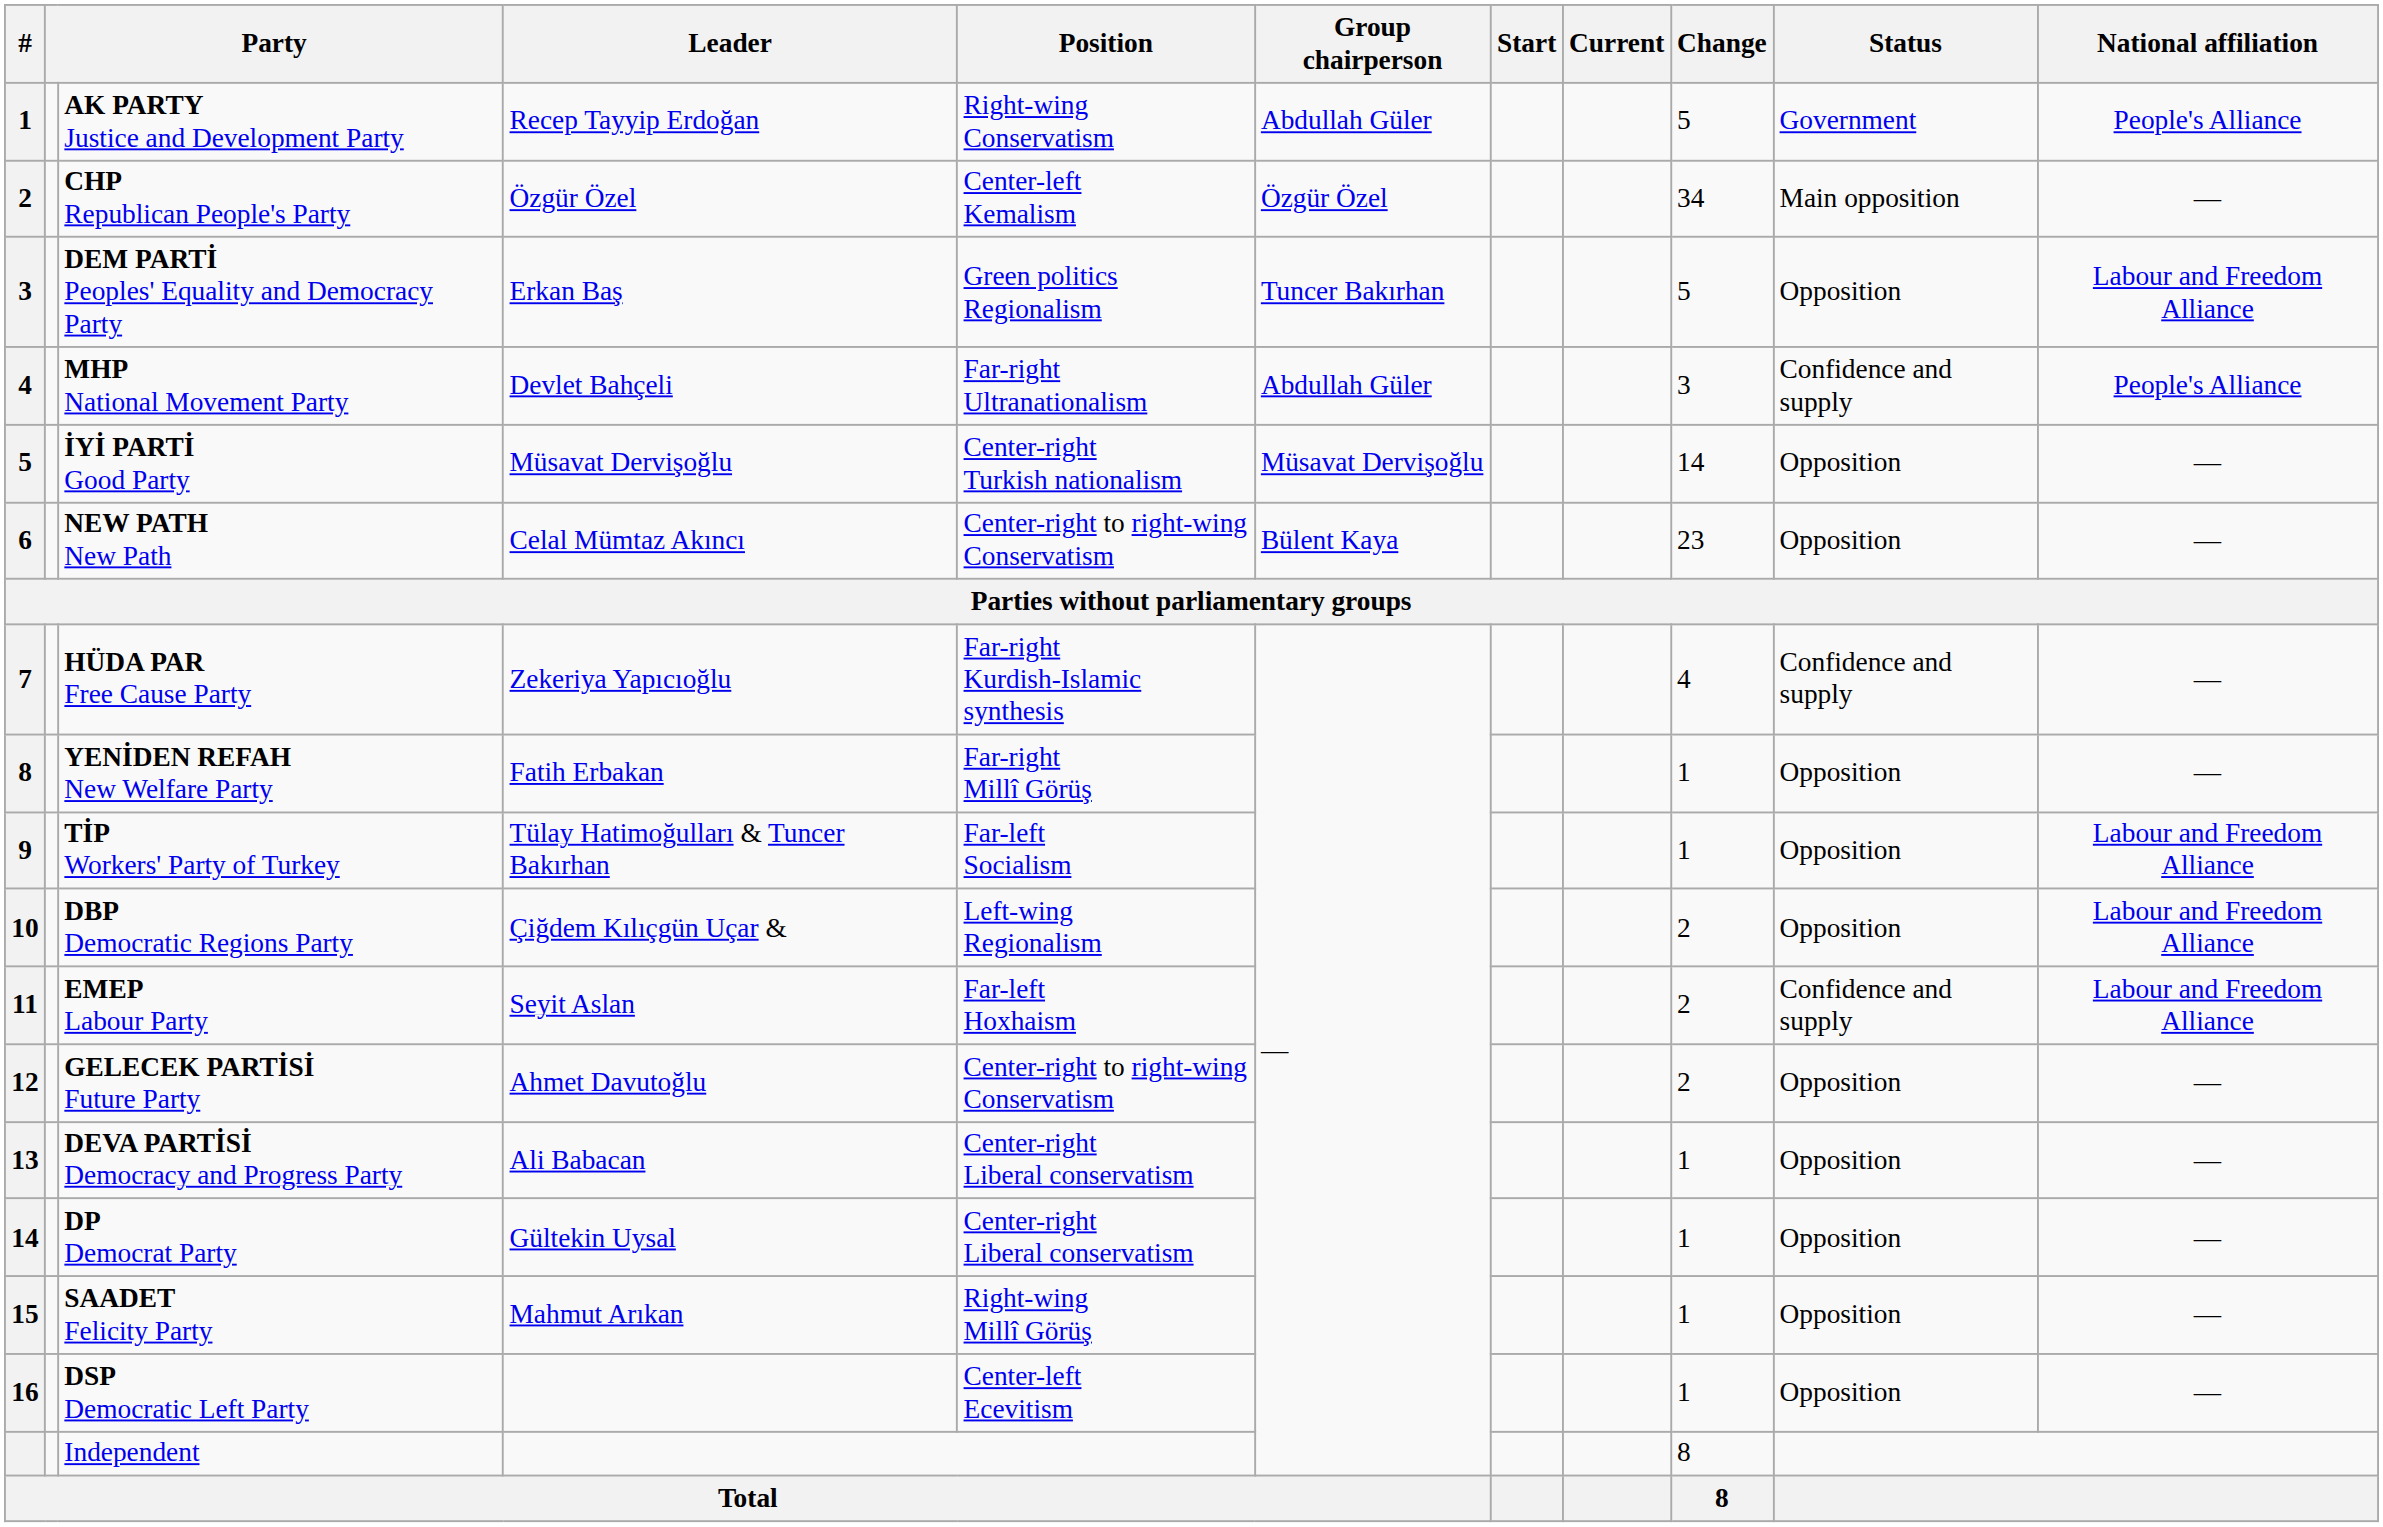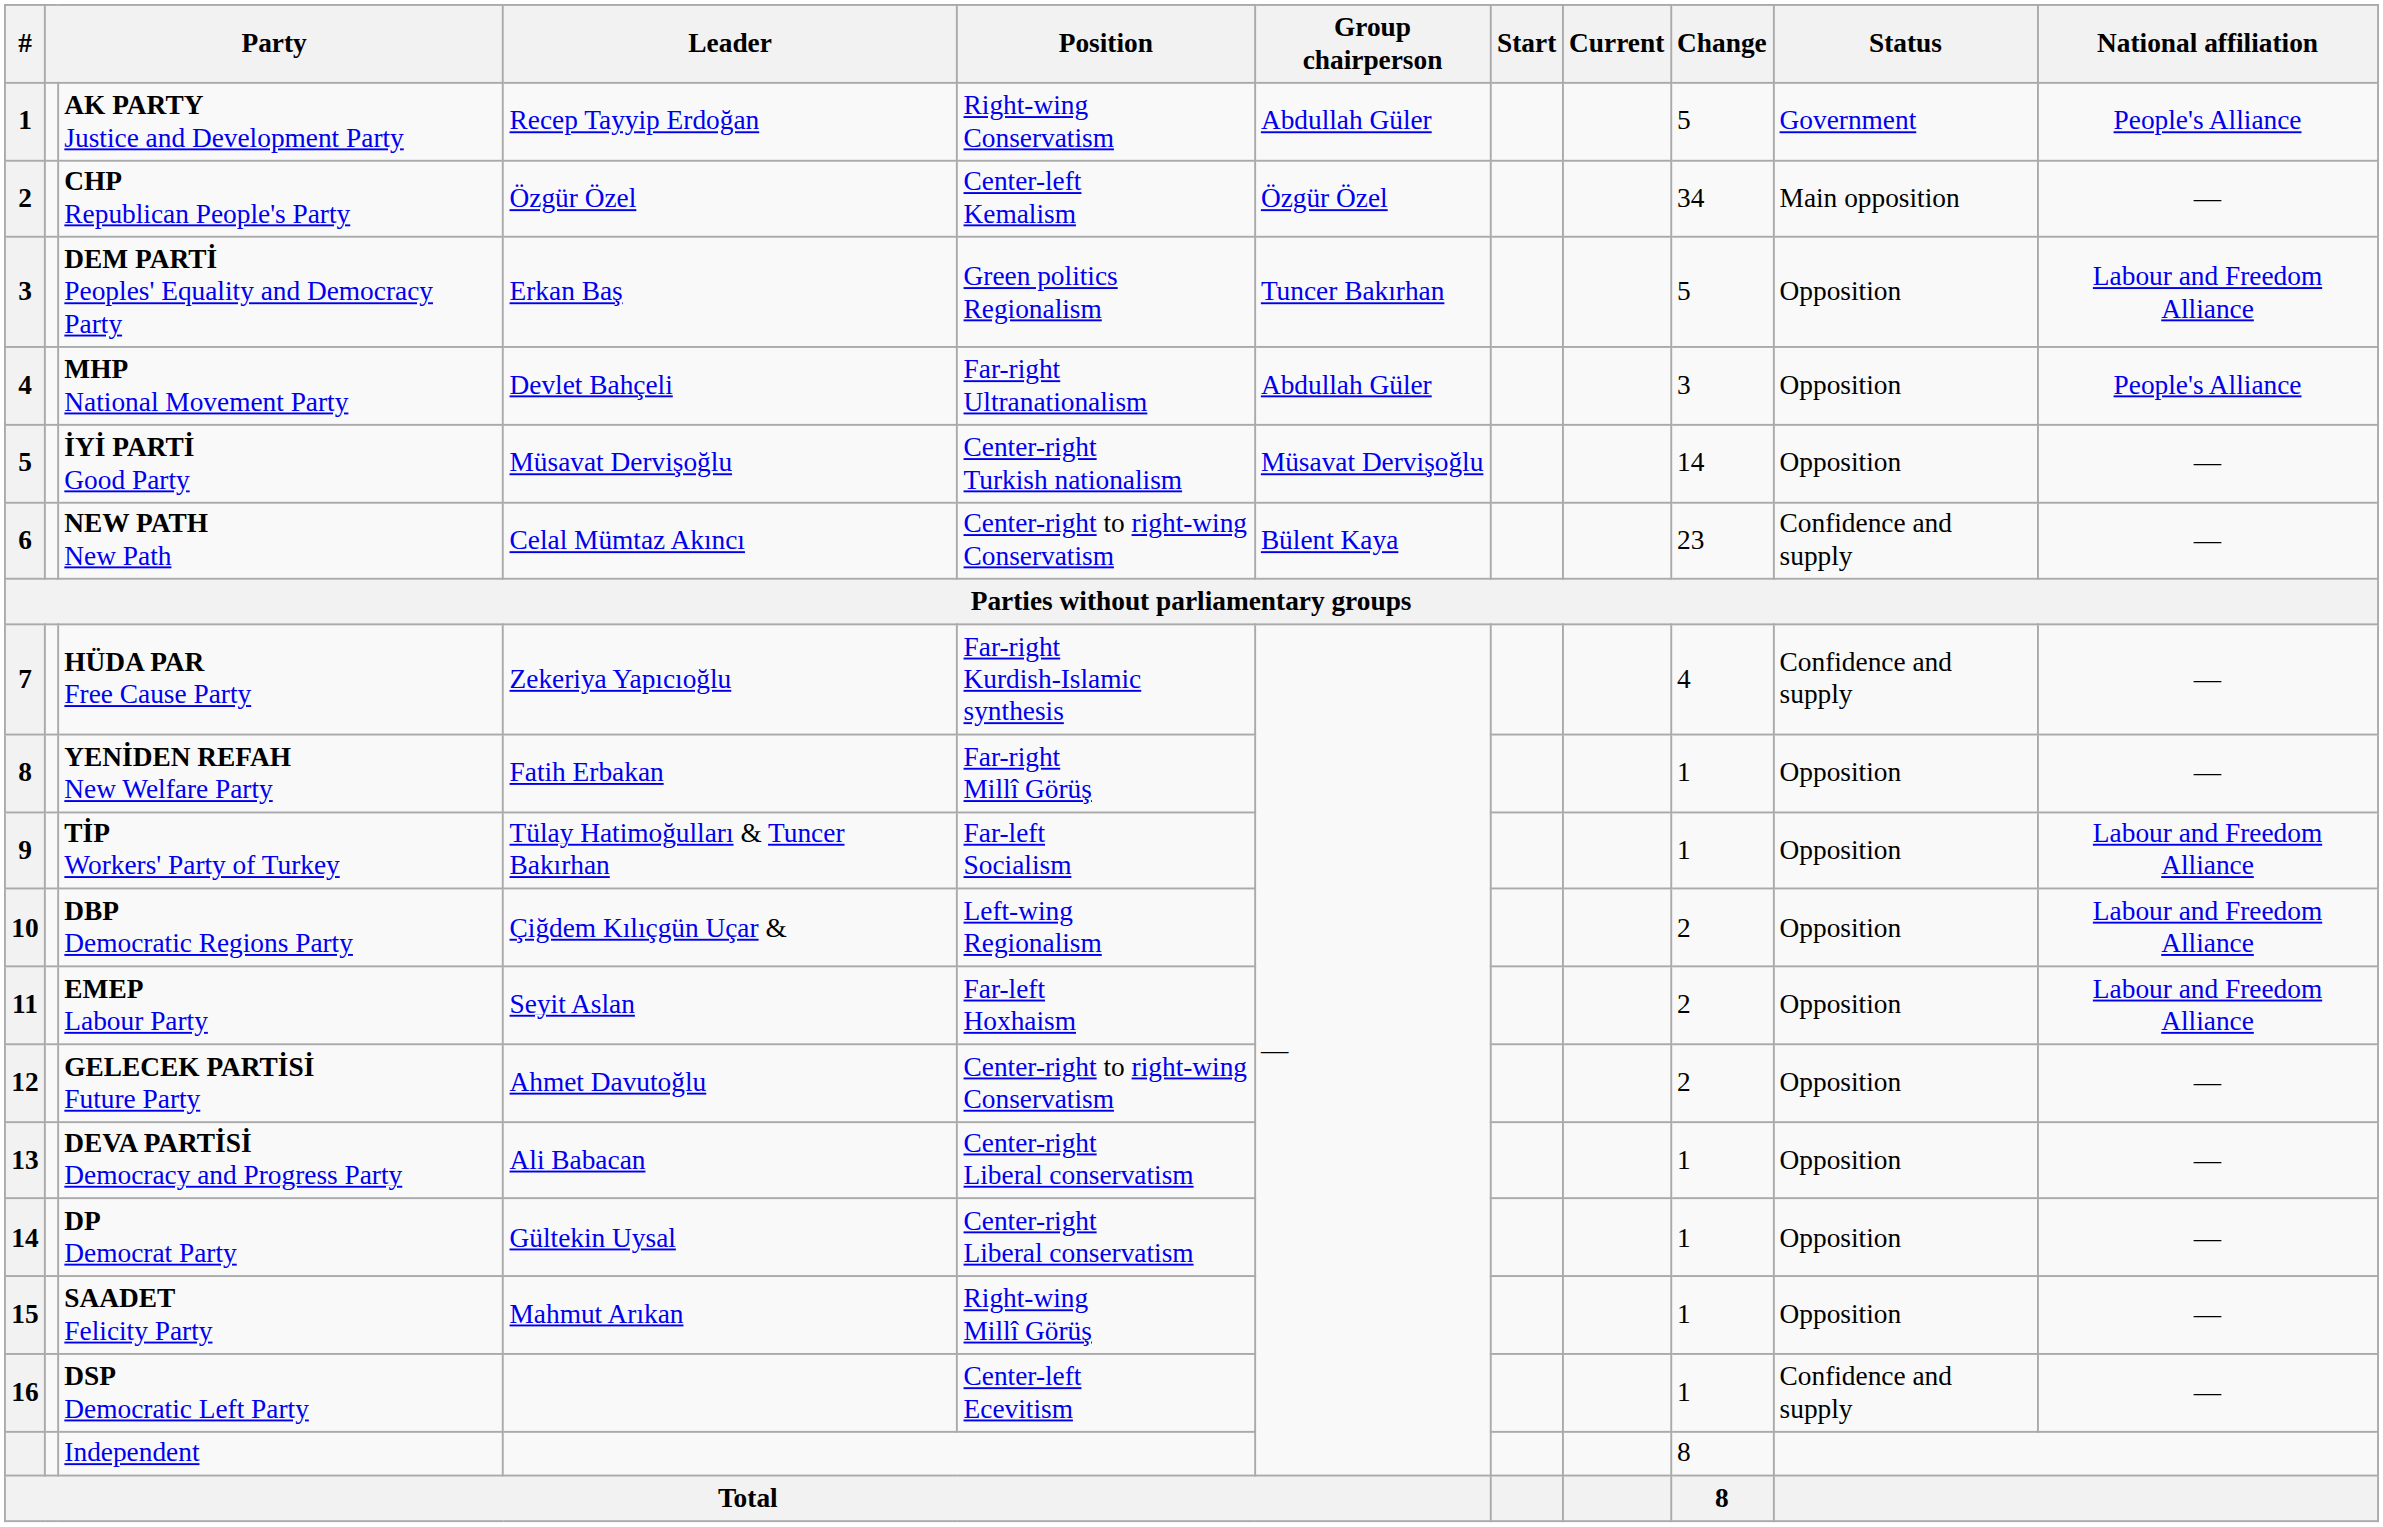 <table class=wikitable style="font-size:90%;">
 <tr>
 <th colspan="1" scope="col">#</th>
 <th colspan="2" scope="col">Party</th>
 <th>Leader</th>
 <th>Position</th>
 <th>Group chairperson</th>
 <th>Start</th>
 <th>Current</th>
 <th>Change</th>
 <th>Status</th>
 <th>National affiliation</th>
 </tr>
 <tr>
 <th colspan="1" scope="col">1</th>
 <td></td>
 <td><strong>AK PARTY</strong> <br> <a href='#'>Justice and Development Party</a></td>
 <td><a href='#'>Recep Tayyip Erdoğan</a></td>
 <td><a href='#'>Right-wing</a><br><a href='#'>Conservatism</a></td>
 <td><a href='#'>Abdullah Güler</a></td>
 <td></td>
 <td></td>
 <td> 5</td>
 <td><a href='#'>Government</a></td>
 <td align="center"><a href='#'>People's Alliance</a></td>
 </tr>
 <tr>
 <th colspan="1" scope="col">2</th>
 <td></td>
 <td><strong>CHP</strong> <br> <a href='#'>Republican People's Party</a></td>
 <td><a href='#'>Özgür Özel</a></td>
 <td><a href='#'>Center-left</a><br><a href='#'>Kemalism</a></td>
 <td><a href='#'>Özgür Özel</a></td>
 <td></td>
 <td></td>
 <td> 34</td>
 <td>Main opposition</td>
 <td align="center">—</td>
 </tr>
 <tr>
 <th colspan="1" scope="col">3</th>
 <td></td>
 <td><strong>DEM PARTİ</strong> <br> <a href='#'>Peoples' Equality and Democracy Party</a></td>
 <td><a href='#'>Erkan Baş</a></td>
 <td><a href='#'>Green politics</a><br><a href='#'>Regionalism</a></td>
 <td><a href='#'>Tuncer Bakırhan</a></td>
 <td></td>
 <td></td>
 <td> 5</td>
 <td>Opposition</td>
 <td align="center"><a href='#'>Labour and Freedom Alliance</a></td>
 </tr>
 <tr>
 <th colspan="1" scope="col">4</th>
 <td></td>
 <td><strong>MHP</strong> <br> <a href='#'>National Movement Party</a></td>
 <td><a href='#'>Devlet Bahçeli</a></td>
 <td><a href='#'>Far-right</a><br><a href='#'>Ultranationalism</a></td>
 <td><a href='#'>Abdullah Güler</a></td>
 <td></td>
 <td></td>
 <td> 3</td>
-<td>Confidence and supply</td>
+<td>Opposition</td>
 <td align="center"><a href='#'>People's Alliance</a></td>
 </tr>
 <tr>
 <th colspan="1" scope="col">5</th>
 <td></td>
 <td><strong>İYİ PARTİ</strong> <br> <a href='#'>Good Party</a></td>
 <td><a href='#'>Müsavat Dervişoğlu</a></td>
 <td><a href='#'>Center-right</a><br><a href='#'>Turkish nationalism</a></td>
 <td><a href='#'>Müsavat Dervişoğlu</a></td>
 <td></td>
 <td></td>
 <td> 14</td>
 <td>Opposition</td>
 <td align="center">—</td>
 </tr>
 <tr>
 <th colspan="1" scope="col">6</th>
 <td></td>
 <td><strong>NEW PATH</strong> <br> <a href='#'>New Path</a></td>
 <td><a href='#'>Celal Mümtaz Akıncı</a></td>
 <td><a href='#'>Center-right</a> to <a href='#'>right-wing</a><br><a href='#'>Conservatism</a></td>
 <td><a href='#'>Bülent Kaya</a></td>
 <td></td>
 <td></td>
 <td> 23</td>
-<td>Opposition</td>
+<td>Confidence and supply</td>
 <td align="center">—</td>
 </tr>
 <tr>
 <th colspan="11">Parties without parliamentary groups</th>
 </tr>
 <tr>
 <th colspan="1" scope="col">7</th>
 <td></td>
 <td><strong>HÜDA PAR</strong> <br> <a href='#'>Free Cause Party</a></td>
 <td><a href='#'>Zekeriya Yapıcıoğlu</a></td>
 <td><a href='#'>Far-right</a><br><a href='#'>Kurdish-Islamic synthesis</a></td>
 <td rowspan="11">—</td>
 <td></td>
 <td></td>
 <td> 4</td>
 <td>Confidence and supply</td>
 <td align="center">—</td>
 </tr>
 <tr>
 <th colspan="1" scope="col">8</th>
 <td></td>
 <td><strong>YENİDEN REFAH</strong> <br> <a href='#'>New Welfare Party</a></td>
 <td><a href='#'>Fatih Erbakan</a></td>
 <td><a href='#'>Far-right</a><br><a href='#'>Millî Görüş</a></td>
 <td></td>
 <td></td>
 <td> 1</td>
 <td>Opposition</td>
 <td align="center">—</td>
 </tr>
 <tr>
 <th colspan="1" scope="col">9</th>
 <td></td>
 <td><strong>TİP</strong> <br> <a href='#'>Workers' Party of Turkey</a></td>
 <td><a href='#'>Tülay Hatimoğulları</a> & <a href='#'>Tuncer Bakırhan</a></td>
 <td><a href='#'>Far-left</a><br><a href='#'>Socialism</a></td>
 <td></td>
 <td></td>
 <td> 1</td>
 <td>Opposition</td>
 <td align="center"><a href='#'>Labour and Freedom Alliance</a></td>
 </tr>
 <tr>
 <th colspan="1" scope="col">10</th>
 <td></td>
 <td><strong>DBP</strong><br> <a href='#'>Democratic Regions Party</a></td>
 <td><a href='#'>Çiğdem Kılıçgün Uçar</a> & </td>
 <td><a href='#'>Left-wing</a><br><a href='#'>Regionalism</a></td>
 <td></td>
 <td></td>
 <td> 2</td>
 <td>Opposition</td>
 <td align="center"><a href='#'>Labour and Freedom Alliance</a></td>
 </tr>
 <tr>
 <th colspan="1" scope="col">11</th>
 <td></td>
 <td><strong>EMEP</strong> <br> <a href='#'>Labour Party</a></td>
 <td><a href='#'>Seyit Aslan</a></td>
 <td><a href='#'>Far-left</a><br><a href='#'>Hoxhaism</a></td>
 <td></td>
 <td></td>
 <td> 2</td>
-<td>Confidence and supply</td>
+<td>Opposition</td>
 <td align="center"><a href='#'>Labour and Freedom Alliance</a></td>
 </tr>
 <tr>
 <th colspan="1" scope="col">12</th>
 <td></td>
 <td><strong>GELECEK PARTİSİ</strong> <br> <a href='#'>Future Party</a></td>
 <td><a href='#'>Ahmet Davutoğlu</a></td>
 <td><a href='#'>Center-right</a> to <a href='#'>right-wing</a><br><a href='#'>Conservatism</a></td>
 <td></td>
 <td></td>
 <td> 2</td>
 <td>Opposition</td>
 <td align="center">—</td>
 </tr>
 <tr>
 <th colspan="1" scope="col">13</th>
 <td></td>
 <td><strong>DEVA PARTİSİ</strong> <br> <a href='#'>Democracy and Progress Party</a></td>
 <td><a href='#'>Ali Babacan</a></td>
 <td><a href='#'>Center-right</a><br><a href='#'>Liberal conservatism</a></td>
 <td></td>
 <td></td>
 <td> 1</td>
 <td>Opposition</td>
 <td align="center">—</td>
 </tr>
 <tr>
 <th colspan="1" scope="col">14</th>
 <td></td>
 <td><strong>DP</strong> <br> <a href='#'>Democrat Party</a></td>
 <td><a href='#'>Gültekin Uysal</a></td>
 <td><a href='#'>Center-right</a><br><a href='#'>Liberal conservatism</a></td>
 <td></td>
 <td></td>
 <td> 1</td>
 <td>Opposition</td>
 <td align="center">—</td>
 </tr>
 <tr>
 <th colspan="1" scope="col">15</th>
 <td></td>
 <td><strong>SAADET</strong> <br> <a href='#'>Felicity Party</a></td>
 <td><a href='#'>Mahmut Arıkan</a></td>
 <td><a href='#'>Right-wing</a><br><a href='#'>Millî Görüş</a></td>
 <td></td>
 <td></td>
 <td> 1</td>
 <td>Opposition</td>
 <td align="center">—</td>
 </tr>
 <tr>
 <th colspan="1" scope="col">16</th>
 <td></td>
 <td><strong>DSP</strong> <br> <a href='#'>Democratic Left Party</a></td>
 <td></td>
 <td><a href='#'>Center-left</a><br><a href='#'>Ecevitism</a></td>
 <td></td>
 <td></td>
 <td> 1</td>
-<td>Opposition</td>
+<td>Confidence and supply</td>
 <td align="center">—</td>
 </tr>
 <tr>
 <th colspan="1" scope="col"></th>
 <td></td>
 <td><a href='#'>Independent</a></td>
 <td colspan="3"></td>
 <td></td>
 <td></td>
 <td> 8</td>
 <td colspan="2"></td>
 </tr>
 <tr>
 <th colspan="6" scope="col">Total</th>
 <th></th>
 <th></th>
 <th> 8</th>
 <th colspan="2"></th>
 </tr>
 </table>
